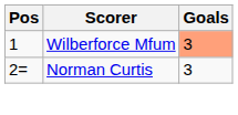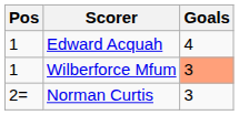 <table class="wikitable">
 <tr>
 <th>Pos</th>
 <th>Scorer</th>
 <th>Goals</th>
+</tr>
+<tr>
+<td>1</td>
+<td> <a href='#'>Edward Acquah</a></td>
+<td>4</td>
 </tr>
 <tr>
 <td>1</td>
 <td> <a href='#'>Wilberforce Mfum</a></td>
 <td style="background: lightsalmon;">3</td>
 </tr>
 <tr>
 <td>2=</td>
 <td> <a href='#'>Norman Curtis</a></td>
 <td>3</td>
 </tr>
 </table>
